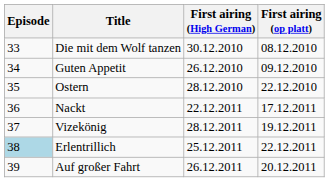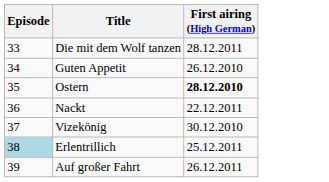 <table class="wikitable">
 <tr>
 <th>Episode</th>
 <th>Title</th>
 <th>First airing<br><small>(<a href='#'>High German</a>)</small></th>
-<th>First airing<br><small>(<a href='#'>op platt</a>)</small></th>
 </tr>
 <tr>
 <td>33</td>
 <td>Die mit dem Wolf tanzen</td>
-<td>30.12.2010</td>
-<td>08.12.2010</td>
+<td>28.12.2011</td>
 </tr>
 <tr>
 <td>34</td>
 <td>Guten Appetit</td>
 <td>26.12.2010</td>
-<td>09.12.2010</td>
 </tr>
 <tr>
 <td>35</td>
 <td>Ostern</td>
-<td>28.12.2010</td>
-<td>22.12.2010</td>
+<td><strong>28.12.2010</strong></td>
 </tr>
 <tr>
 <td>36</td>
 <td>Nackt</td>
 <td>22.12.2011</td>
-<td>17.12.2011</td>
 </tr>
 <tr>
 <td>37</td>
 <td>Vizekönig</td>
-<td>28.12.2011</td>
-<td>19.12.2011</td>
+<td>30.12.2010</td>
 </tr>
 <tr>
 <td style="background: lightblue;">38</td>
 <td>Erlentrillich</td>
 <td>25.12.2011</td>
-<td>22.12.2011</td>
 </tr>
 <tr>
 <td>39</td>
 <td>Auf großer Fahrt</td>
 <td>26.12.2011</td>
-<td>20.12.2011</td>
 </tr>
 </table>
